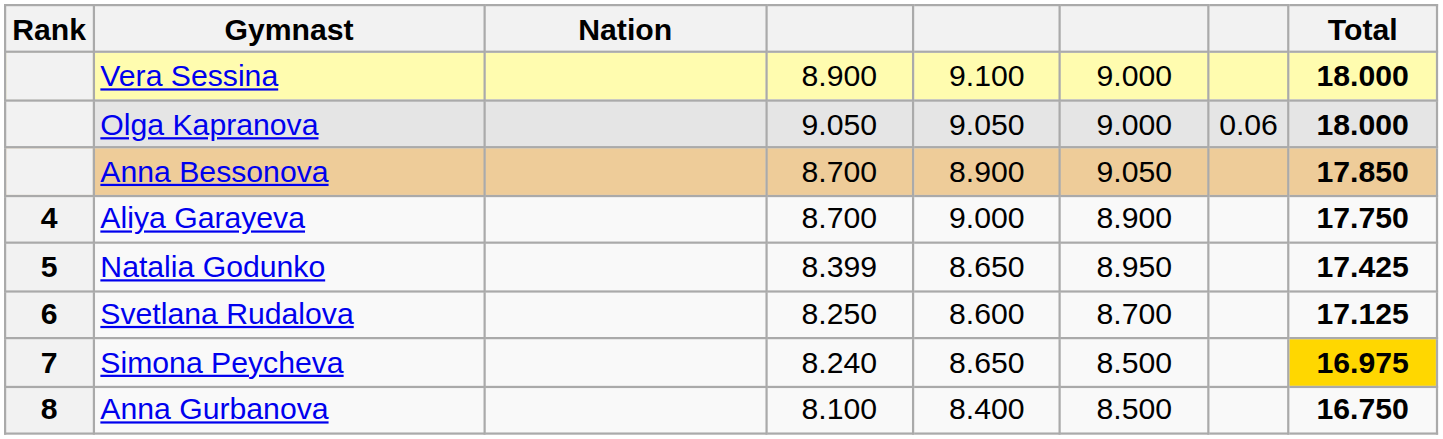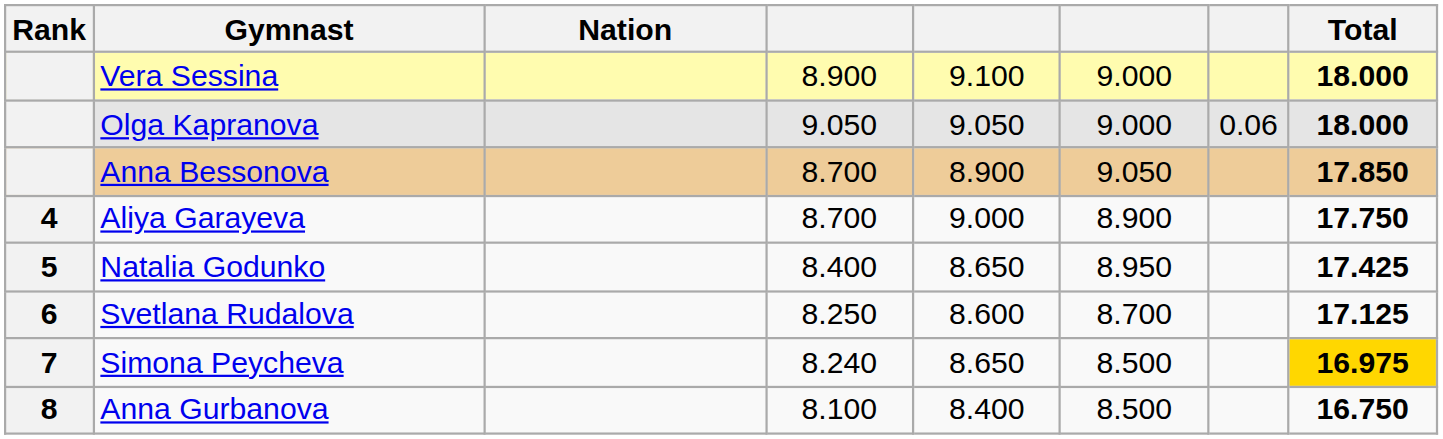 <table class="wikitable sortable" style="text-align:center; font-size:85%">
 <tr>
 <th scope="col" style="width:20px;">Rank</th>
 <th ! scope="col" style="width:170px;">Gymnast</th>
 <th ! scope="col" style="width:120px;">Nation</th>
 <th ! scope="col" style="width:60px;"></th>
 <th ! scope="col" style="width:60px;"></th>
 <th ! scope="col" style="width:60px;"></th>
 <th ! scope="col" style="width:30px;"></th>
 <th ! scope="col" style="width:60px;">Total</th>
 </tr>
 <tr style="background:#fffcaf;">
 <th scope=row style="text-align:center"></th>
 <td style="text-align:left;"><a href='#'>Vera Sessina</a></td>
 <td style="text-align:left;"></td>
 <td>8.900</td>
 <td>9.100</td>
 <td>9.000</td>
 <td></td>
 <td><strong>18.000</strong></td>
 </tr>
 <tr style="background:#e5e5e5;">
 <th scope=row style="text-align:center"></th>
 <td style="text-align:left;"><a href='#'>Olga Kapranova</a></td>
 <td style="text-align:left;"></td>
 <td>9.050</td>
 <td>9.050</td>
 <td>9.000</td>
 <td>0.06</td>
 <td><strong>18.000</strong></td>
 </tr>
 <tr style="background:#ec9;">
 <th scope=row style="text-align:center"></th>
 <td style="text-align:left;"><a href='#'>Anna Bessonova</a></td>
 <td style="text-align:left;"></td>
 <td>8.700</td>
 <td>8.900</td>
 <td>9.050</td>
 <td></td>
 <td><strong>17.850</strong></td>
 </tr>
 <tr>
 <th scope=row style="text-align:center">4</th>
 <td style="text-align:left;"><a href='#'>Aliya Garayeva</a></td>
 <td style="text-align:left;"></td>
 <td>8.700</td>
 <td>9.000</td>
 <td>8.900</td>
 <td></td>
 <td><strong>17.750</strong></td>
 </tr>
 <tr>
 <th scope=row style="text-align:center">5</th>
 <td style="text-align:left;"><a href='#'>Natalia Godunko</a></td>
 <td style="text-align:left;"></td>
-<td>8.399</td>
+<td>8.400</td>
 <td>8.650</td>
 <td>8.950</td>
 <td></td>
 <td><strong>17.425</strong></td>
 </tr>
 <tr>
 <th scope=row style="text-align:center">6</th>
 <td style="text-align:left;"><a href='#'>Svetlana Rudalova</a></td>
 <td style="text-align:left;"></td>
 <td>8.250</td>
 <td>8.600</td>
 <td>8.700</td>
 <td></td>
 <td><strong>17.125</strong></td>
 </tr>
 <tr>
 <th scope=row style="text-align:center">7</th>
 <td style="text-align:left;"><a href='#'>Simona Peycheva</a></td>
 <td style="text-align:left;"></td>
 <td>8.240</td>
 <td>8.650</td>
 <td>8.500</td>
 <td></td>
 <td style="background: gold;"><strong>16.975</strong></td>
 </tr>
 <tr>
 <th scope=row style="text-align:center">8</th>
 <td style="text-align:left;"><a href='#'>Anna Gurbanova</a></td>
 <td style="text-align:left;"></td>
 <td>8.100</td>
 <td>8.400</td>
 <td>8.500</td>
 <td></td>
 <td><strong>16.750</strong></td>
 </tr>
 </table>
